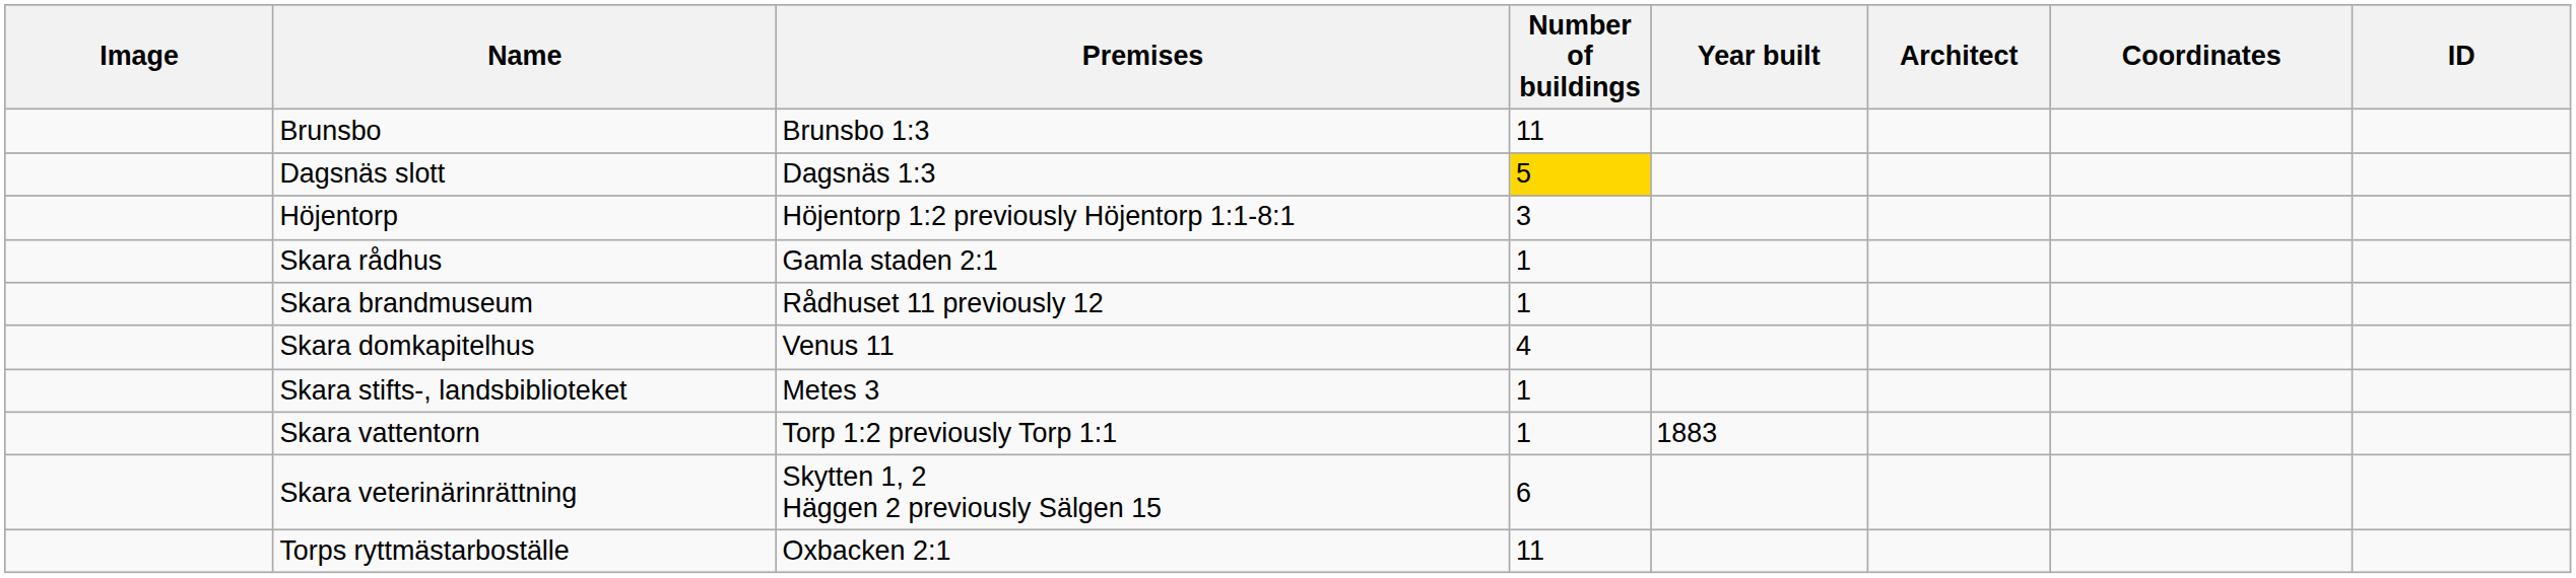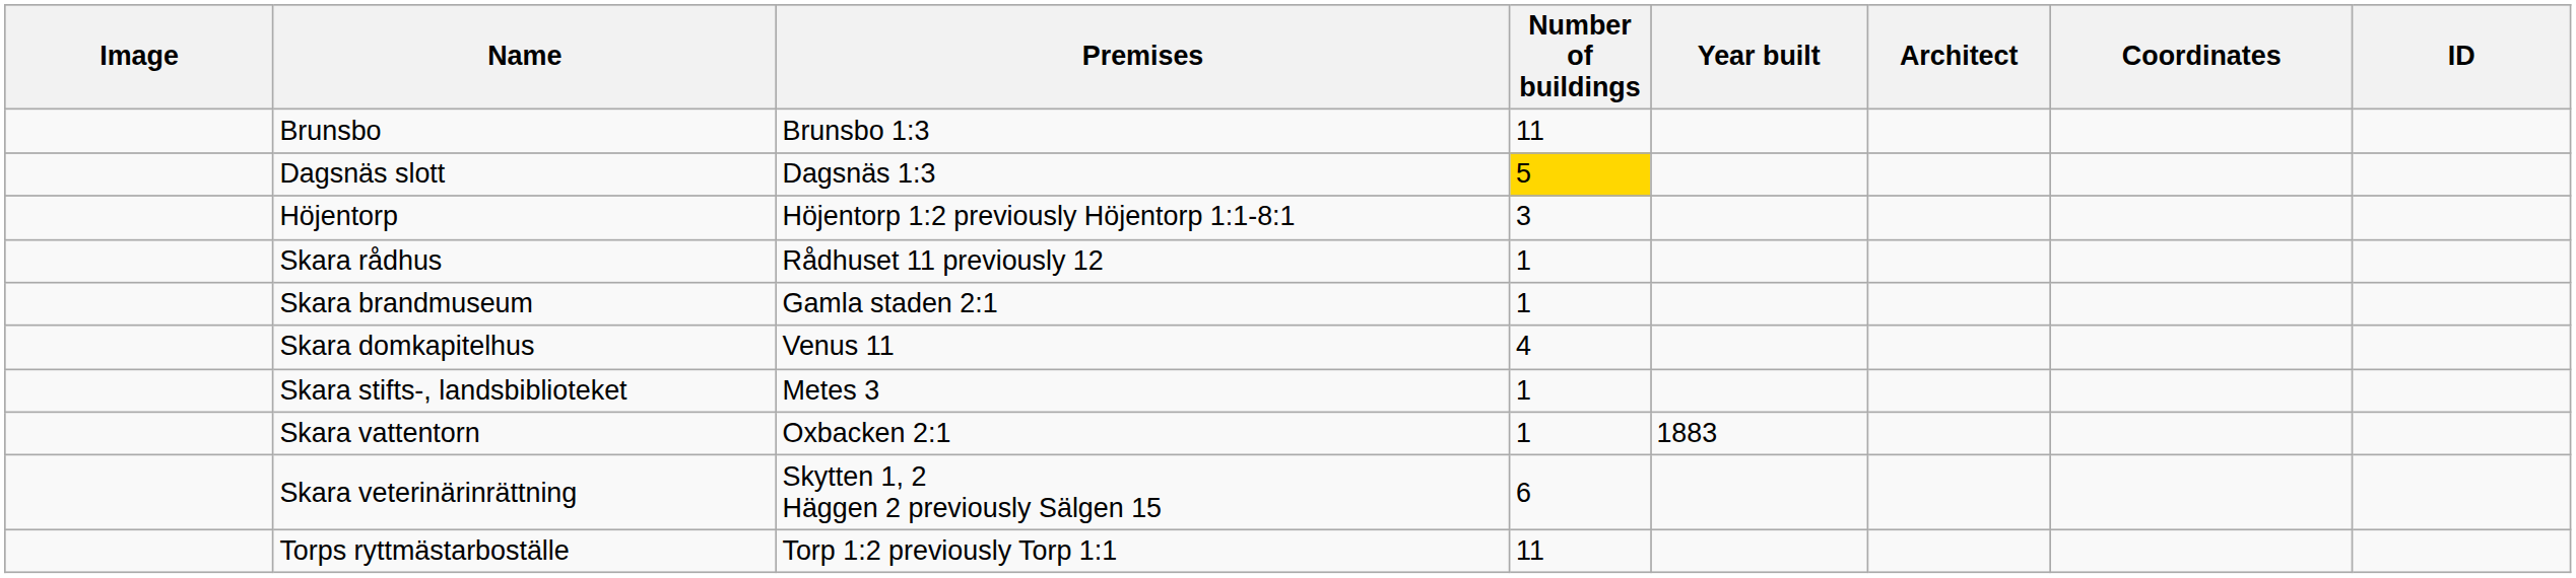 <table class="wikitable" width="95%">
 <tr>
 <th width="150">Image</th>
 <th>Name</th>
 <th>Premises</th>
 <th width="75">Number of<br>buildings</th>
 <th width="120">Year built</th>
 <th>Architect</th>
 <th width="170">Coordinates</th>
 <th width="120">ID</th>
 </tr>
 <tr>
 <td></td>
 <td>Brunsbo</td>
 <td>Brunsbo 1:3</td>
 <td>11</td>
 <td></td>
 <td></td>
 <td></td>
 <td></td>
 </tr>
 <tr>
 <td></td>
 <td>Dagsnäs slott</td>
 <td>Dagsnäs 1:3</td>
 <td style="background: gold;">5</td>
 <td></td>
 <td></td>
 <td></td>
 <td></td>
 </tr>
 <tr>
 <td></td>
 <td>Höjentorp</td>
 <td>Höjentorp 1:2 previously Höjentorp 1:1-8:1</td>
 <td>3</td>
 <td></td>
 <td></td>
 <td></td>
 <td></td>
 </tr>
 <tr>
 <td></td>
 <td>Skara rådhus</td>
-<td>Gamla staden 2:1</td>
+<td>Rådhuset 11 previously 12</td>
 <td>1</td>
 <td></td>
 <td></td>
 <td></td>
 <td></td>
 </tr>
 <tr>
 <td></td>
 <td>Skara brandmuseum</td>
-<td>Rådhuset 11 previously 12</td>
+<td>Gamla staden 2:1</td>
 <td>1</td>
 <td></td>
 <td></td>
 <td></td>
 <td></td>
 </tr>
 <tr>
 <td></td>
 <td>Skara domkapitelhus</td>
 <td>Venus 11</td>
 <td>4</td>
 <td></td>
 <td></td>
 <td></td>
 <td></td>
 </tr>
 <tr>
 <td></td>
 <td>Skara stifts-, landsbiblioteket</td>
 <td>Metes 3</td>
 <td>1</td>
 <td></td>
 <td></td>
 <td></td>
 <td></td>
 </tr>
 <tr>
 <td></td>
 <td>Skara vattentorn</td>
-<td>Torp 1:2 previously Torp 1:1</td>
+<td>Oxbacken 2:1</td>
 <td>1</td>
 <td>1883</td>
 <td></td>
 <td></td>
 <td></td>
 </tr>
 <tr>
 <td></td>
 <td>Skara veterinärinrättning</td>
 <td>Skytten 1, 2<br>Häggen 2 previously Sälgen 15</td>
 <td>6</td>
 <td></td>
 <td></td>
 <td></td>
 <td></td>
 </tr>
 <tr>
 <td></td>
 <td>Torps ryttmästarboställe</td>
-<td>Oxbacken 2:1</td>
+<td>Torp 1:2 previously Torp 1:1</td>
 <td>11</td>
 <td></td>
 <td></td>
 <td></td>
 <td></td>
 </tr>
 </table>
